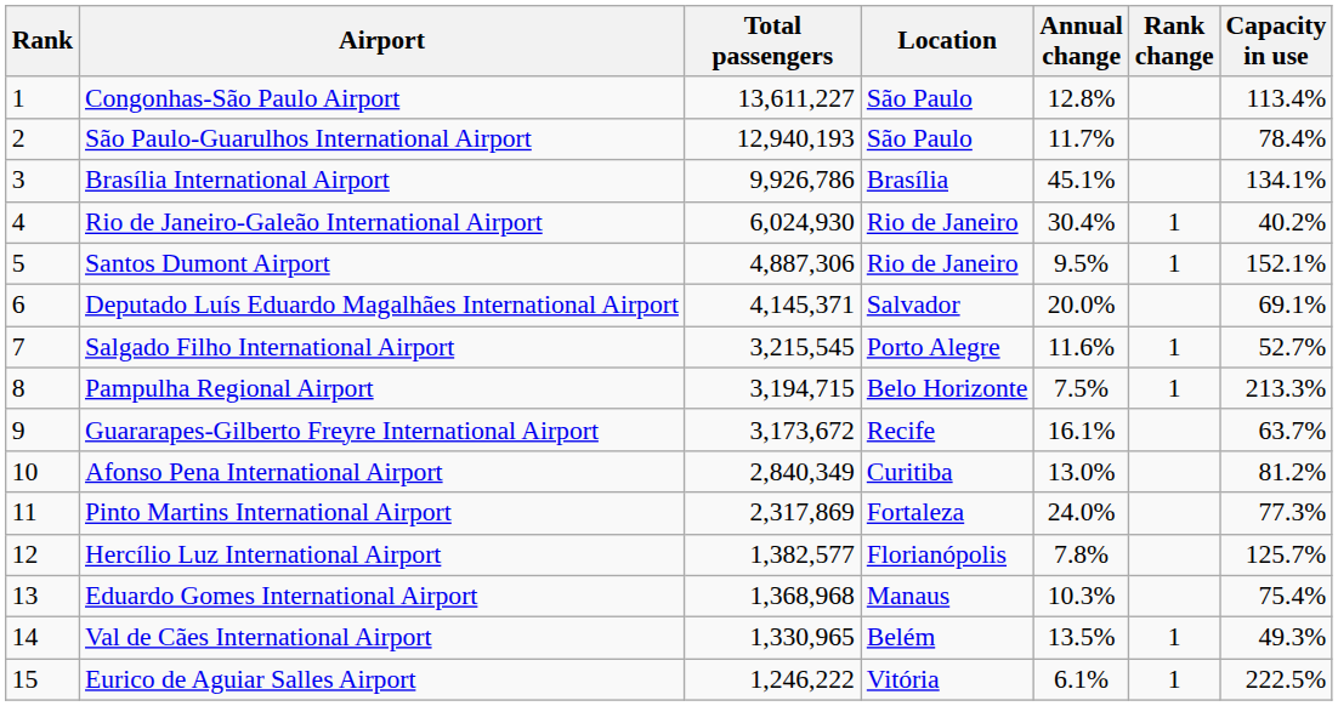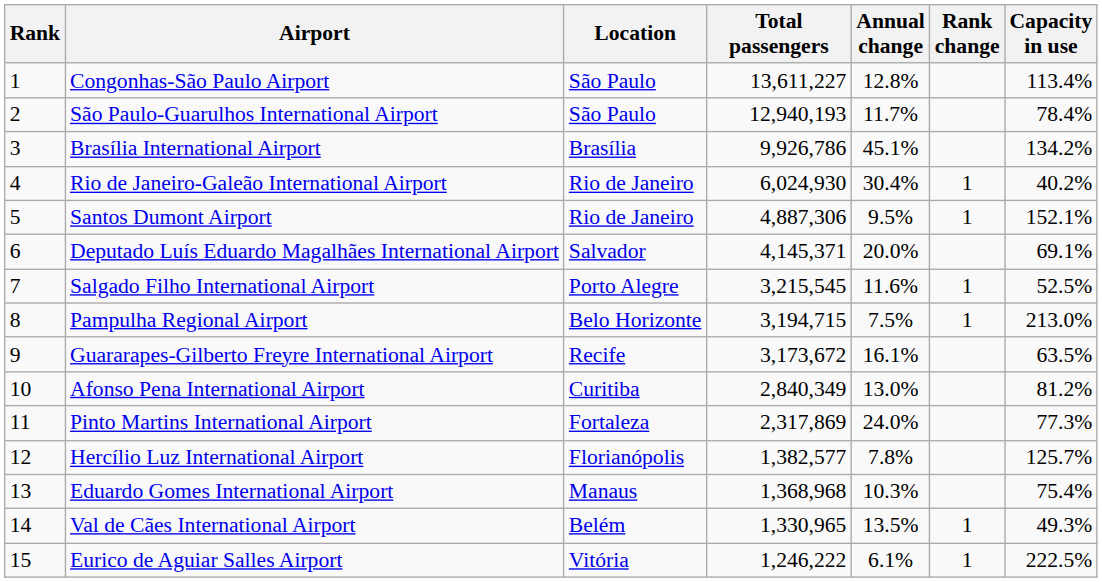 <table class="wikitable">
 <tr>
 <th>Rank</th>
 <th>Airport</th>
+<th>Location</th>
 <th style="width:100px">Total<br>passengers</th>
-<th>Location</th>
 <th>Annual<br>change</th>
 <th>Rank<br>change</th>
 <th>Capacity<br>in use</th>
 </tr>
 <tr>
 <td>1</td>
 <td><a href='#'>Congonhas-São Paulo Airport</a></td>
+<td><a href='#'>São Paulo</a></td>
 <td align="right">13,611,227</td>
-<td><a href='#'>São Paulo</a></td>
 <td style="text-align:center;">12.8%</td>
 <td style="text-align:center;"></td>
 <td align="right">113.4%</td>
 </tr>
 <tr>
 <td>2</td>
 <td><a href='#'>São Paulo-Guarulhos International Airport</a></td>
+<td><a href='#'>São Paulo</a></td>
 <td align="right">12,940,193</td>
-<td><a href='#'>São Paulo</a></td>
 <td style="text-align:center;">11.7%</td>
 <td style="text-align:center;"></td>
 <td align="right">78.4%</td>
 </tr>
 <tr>
 <td>3</td>
 <td><a href='#'>Brasília International Airport</a></td>
+<td><a href='#'>Brasília</a></td>
 <td align="right">9,926,786</td>
-<td><a href='#'>Brasília</a></td>
 <td style="text-align:center;">45.1%</td>
 <td style="text-align:center;"></td>
-<td align="right">134.1%</td>
+<td align="right">134.2%</td>
 </tr>
 <tr>
 <td>4</td>
 <td><a href='#'>Rio de Janeiro-Galeão International Airport</a></td>
+<td><a href='#'>Rio de Janeiro</a></td>
 <td align="right">6,024,930</td>
-<td><a href='#'>Rio de Janeiro</a></td>
 <td style="text-align:center;">30.4%</td>
 <td style="text-align:center;">1</td>
 <td align="right">40.2%</td>
 </tr>
 <tr>
 <td>5</td>
 <td><a href='#'>Santos Dumont Airport</a></td>
+<td><a href='#'>Rio de Janeiro</a></td>
 <td align="right">4,887,306</td>
-<td><a href='#'>Rio de Janeiro</a></td>
 <td style="text-align:center;">9.5%</td>
 <td style="text-align:center;">1</td>
 <td align="right">152.1%</td>
 </tr>
 <tr>
 <td>6</td>
 <td><a href='#'>Deputado Luís Eduardo Magalhães International Airport</a></td>
+<td><a href='#'>Salvador</a></td>
 <td align="right">4,145,371</td>
-<td><a href='#'>Salvador</a></td>
 <td style="text-align:center;">20.0%</td>
 <td style="text-align:center;"></td>
 <td align="right">69.1%</td>
 </tr>
 <tr>
 <td>7</td>
 <td><a href='#'>Salgado Filho International Airport</a></td>
+<td><a href='#'>Porto Alegre</a></td>
 <td align="right">3,215,545</td>
-<td><a href='#'>Porto Alegre</a></td>
 <td style="text-align:center;">11.6%</td>
 <td style="text-align:center;">1</td>
-<td align="right">52.7%</td>
+<td align="right">52.5%</td>
 </tr>
 <tr>
 <td>8</td>
 <td><a href='#'>Pampulha Regional Airport</a></td>
+<td><a href='#'>Belo Horizonte</a></td>
 <td align="right">3,194,715</td>
-<td><a href='#'>Belo Horizonte</a></td>
 <td style="text-align:center;">7.5%</td>
 <td style="text-align:center;">1</td>
-<td align="right">213.3%</td>
+<td align="right">213.0%</td>
 </tr>
 <tr>
 <td>9</td>
 <td><a href='#'>Guararapes-Gilberto Freyre International Airport</a></td>
+<td><a href='#'>Recife</a></td>
 <td align="right">3,173,672</td>
-<td><a href='#'>Recife</a></td>
 <td style="text-align:center;">16.1%</td>
 <td style="text-align:center;"></td>
-<td align="right">63.7%</td>
+<td align="right">63.5%</td>
 </tr>
 <tr>
 <td>10</td>
 <td><a href='#'>Afonso Pena International Airport</a></td>
+<td><a href='#'>Curitiba</a></td>
 <td align="right">2,840,349</td>
-<td><a href='#'>Curitiba</a></td>
 <td style="text-align:center;">13.0%</td>
 <td style="text-align:center;"></td>
 <td align="right">81.2%</td>
 </tr>
 <tr>
 <td>11</td>
 <td><a href='#'>Pinto Martins International Airport</a></td>
+<td><a href='#'>Fortaleza</a></td>
 <td align="right">2,317,869</td>
-<td><a href='#'>Fortaleza</a></td>
 <td style="text-align:center;">24.0%</td>
 <td style="text-align:center;"></td>
 <td align="right">77.3%</td>
 </tr>
 <tr>
 <td>12</td>
 <td><a href='#'>Hercílio Luz International Airport</a></td>
+<td><a href='#'>Florianópolis</a></td>
 <td align="right">1,382,577</td>
-<td><a href='#'>Florianópolis</a></td>
 <td style="text-align:center;">7.8%</td>
 <td style="text-align:center;"></td>
 <td align="right">125.7%</td>
 </tr>
 <tr>
 <td>13</td>
 <td><a href='#'>Eduardo Gomes International Airport</a></td>
+<td><a href='#'>Manaus</a></td>
 <td align="right">1,368,968</td>
-<td><a href='#'>Manaus</a></td>
 <td style="text-align:center;">10.3%</td>
 <td style="text-align:center;"></td>
 <td align="right">75.4%</td>
 </tr>
 <tr>
 <td>14</td>
 <td><a href='#'>Val de Cães International Airport</a></td>
+<td><a href='#'>Belém</a></td>
 <td align="right">1,330,965</td>
-<td><a href='#'>Belém</a></td>
 <td style="text-align:center;">13.5%</td>
 <td style="text-align:center;">1</td>
 <td align="right">49.3%</td>
 </tr>
 <tr>
 <td>15</td>
 <td><a href='#'>Eurico de Aguiar Salles Airport</a></td>
+<td><a href='#'>Vitória</a></td>
 <td align="right">1,246,222</td>
-<td><a href='#'>Vitória</a></td>
 <td style="text-align:center;">6.1%</td>
 <td style="text-align:center;">1</td>
 <td align="right">222.5%</td>
 </tr>
 </table>
